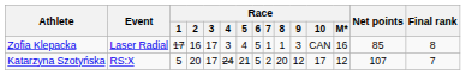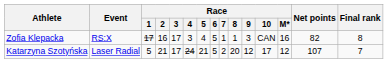 <table class="wikitable" style="font-size:90%">
 <tr>
 <th rowspan="2">Athlete</th>
 <th rowspan="2">Event</th>
 <th colspan=11>Race</th>
 <th rowspan=2>Net points</th>
 <th rowspan=2>Final rank</th>
 </tr>
 <tr style="font-size:95%">
 <th>1</th>
 <th>2</th>
 <th>3</th>
 <th>4</th>
 <th>5</th>
 <th>6</th>
 <th>7</th>
 <th>8</th>
 <th>9</th>
 <th>10</th>
 <th>M*</th>
 </tr>
 <tr align=center>
 <td align=left><a href='#'>Zofia Klepacka</a></td>
-<td align=left><a href='#'>Laser Radial</a></td>
+<td align=left><a href='#'>RS:X</a></td>
 <td><s>17</s></td>
 <td>16</td>
 <td>17</td>
 <td>3</td>
 <td>4</td>
 <td>5</td>
 <td>1</td>
 <td>1</td>
 <td>3</td>
 <td>CAN</td>
 <td>16</td>
-<td>85</td>
+<td>82</td>
 <td>8</td>
 </tr>
 <tr align=center>
 <td align=left><a href='#'>Katarzyna Szotyńska</a></td>
-<td align=left><a href='#'>RS:X</a></td>
+<td align=left><a href='#'>Laser Radial</a></td>
 <td>5</td>
-<td>20</td>
+<td>21</td>
 <td>17</td>
 <td><s>24</s></td>
 <td>21</td>
 <td>5</td>
 <td>2</td>
 <td>20</td>
 <td>12</td>
 <td>17</td>
 <td>12</td>
 <td>107</td>
 <td>7</td>
 </tr>
 </table>
